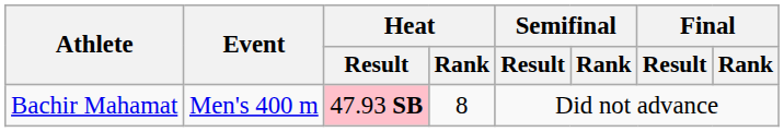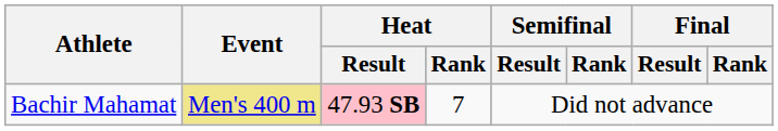 <table class="wikitable" style="font-size:90%">
 <tr>
 <th rowspan="2">Athlete</th>
 <th rowspan="2">Event</th>
 <th colspan="2">Heat</th>
 <th colspan="2">Semifinal</th>
 <th colspan="2">Final</th>
 </tr>
 <tr style="font-size:95%">
 <th>Result</th>
 <th>Rank</th>
 <th>Result</th>
 <th>Rank</th>
 <th>Result</th>
 <th>Rank</th>
 </tr>
 <tr align=center>
 <td align=left><a href='#'>Bachir Mahamat</a></td>
-<td align=left><a href='#'>Men's 400 m</a></td>
+<td align=left style="background: khaki;"><a href='#'>Men's 400 m</a></td>
 <td style="background: pink;">47.93 <strong>SB</strong></td>
-<td>8</td>
+<td>7</td>
 <td colspan="4">Did not advance</td>
 </tr>
 </table>
